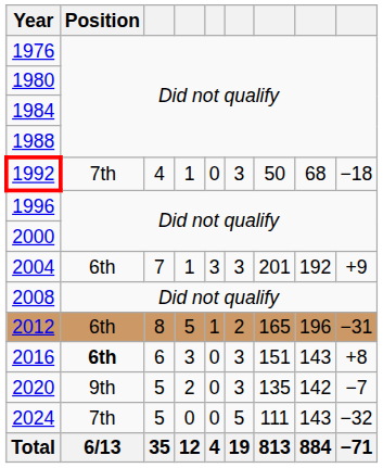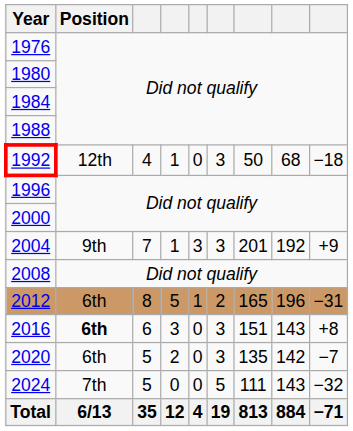 <table class="wikitable" style="text-align: center;font-size:90%;">
 <tr>
 <th>Year</th>
 <th>Position</th>
 <th></th>
 <th></th>
 <th></th>
 <th></th>
 <th></th>
 <th></th>
 <th></th>
 </tr>
 <tr>
 <td> <a href='#'>1976</a></td>
 <td colspan=8 rowspan=4><em>Did not qualify</em></td>
 </tr>
 <tr>
 <td> <a href='#'>1980</a></td>
 </tr>
 <tr>
 <td> <a href='#'>1984</a></td>
 </tr>
 <tr>
 <td> <a href='#'>1988</a></td>
 </tr>
 <tr>
 <td style="border: 3px solid red"> <a href='#'>1992</a></td>
-<td>7th</td>
+<td>12th</td>
 <td>4</td>
 <td>1</td>
 <td>0</td>
 <td>3</td>
 <td>50</td>
 <td>68</td>
 <td>−18</td>
 </tr>
 <tr>
 <td> <a href='#'>1996</a></td>
 <td colspan=8 rowspan=2><em>Did not qualify</em></td>
 </tr>
 <tr>
 <td> <a href='#'>2000</a></td>
 </tr>
 <tr>
 <td> <a href='#'>2004</a></td>
-<td>6th</td>
+<td>9th</td>
 <td>7</td>
 <td>1</td>
 <td>3</td>
 <td>3</td>
 <td>201</td>
 <td>192</td>
 <td>+9</td>
 </tr>
 <tr>
 <td> <a href='#'>2008</a></td>
 <td colspan=8><em>Did not qualify</em></td>
 </tr>
 <tr bgcolor=cc9966>
 <td> <a href='#'>2012</a></td>
 <td>6th</td>
 <td>8</td>
 <td>5</td>
 <td>1</td>
 <td>2</td>
 <td>165</td>
 <td>196</td>
 <td>−31</td>
 </tr>
 <tr>
 <td> <a href='#'>2016</a></td>
 <td><strong>6th</strong></td>
 <td>6</td>
 <td>3</td>
 <td>0</td>
 <td>3</td>
 <td>151</td>
 <td>143</td>
 <td>+8</td>
 </tr>
 <tr>
 <td> <a href='#'>2020</a></td>
-<td>9th</td>
+<td>6th</td>
 <td>5</td>
 <td>2</td>
 <td>0</td>
 <td>3</td>
 <td>135</td>
 <td>142</td>
 <td>−7</td>
 </tr>
 <tr>
 <td> <a href='#'>2024</a></td>
 <td>7th</td>
 <td>5</td>
 <td>0</td>
 <td>0</td>
 <td>5</td>
 <td>111</td>
 <td>143</td>
 <td>−32</td>
 </tr>
 <tr>
 <th>Total</th>
 <th>6/13</th>
 <th>35</th>
 <th>12</th>
 <th>4</th>
 <th>19</th>
 <th>813</th>
 <th>884</th>
 <th>−71</th>
 </tr>
 </table>
